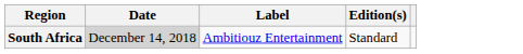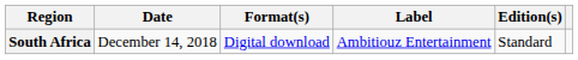 <table class="wikitable plainrowheaders">
 <tr>
 <th scope="col">Region</th>
 <th scope="col">Date</th>
+<th scope="col">Format(s)</th>
 <th scope="col">Label</th>
 <th scope="col">Edition(s)</th>
 <th scope="col"></th>
 </tr>
 <tr>
 <th scope="row">South Africa</th>
-<td style="background: lightgrey;">December 14, 2018</td>
+<td>December 14, 2018</td>
+<td><a href='#'>Digital download</a></td>
 <td><a href='#'>Ambitiouz Entertainment</a></td>
 <td>Standard</td>
 <td style="text-align:center;"></td>
 </tr>
 </table>
